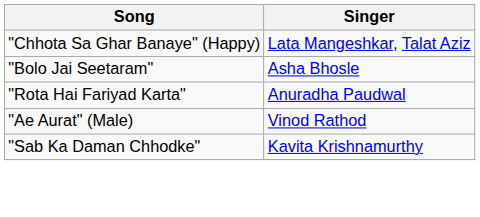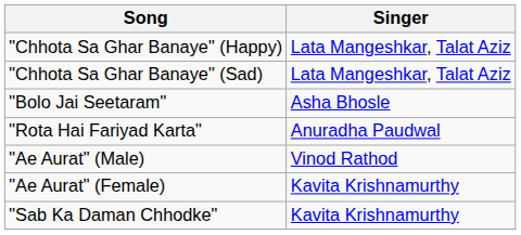 <table class="wikitable">
 <tr>
 <th>Song</th>
 <th>Singer</th>
 </tr>
 <tr>
 <td>"Chhota Sa Ghar Banaye" (Happy)</td>
+<td><a href='#'>Lata Mangeshkar</a>, <a href='#'>Talat Aziz</a></td>
+</tr>
+<tr>
+<td>"Chhota Sa Ghar Banaye" (Sad)</td>
 <td><a href='#'>Lata Mangeshkar</a>, <a href='#'>Talat Aziz</a></td>
 </tr>
 <tr>
 <td>"Bolo Jai Seetaram"</td>
 <td><a href='#'>Asha Bhosle</a></td>
 </tr>
 <tr>
 <td>"Rota Hai Fariyad Karta"</td>
 <td><a href='#'>Anuradha Paudwal</a></td>
 </tr>
 <tr>
 <td>"Ae Aurat" (Male)</td>
 <td><a href='#'>Vinod Rathod</a></td>
 </tr>
 <tr>
+<td>"Ae Aurat" (Female)</td>
+<td><a href='#'>Kavita Krishnamurthy</a></td>
+</tr>
+<tr>
 <td>"Sab Ka Daman Chhodke"</td>
 <td><a href='#'>Kavita Krishnamurthy</a></td>
 </tr>
 <tr>
 </tr>
 </table>
